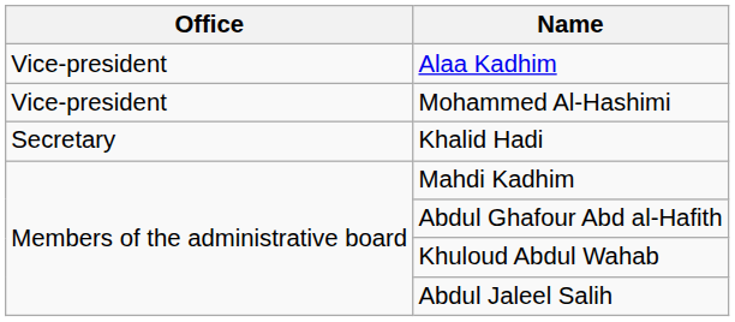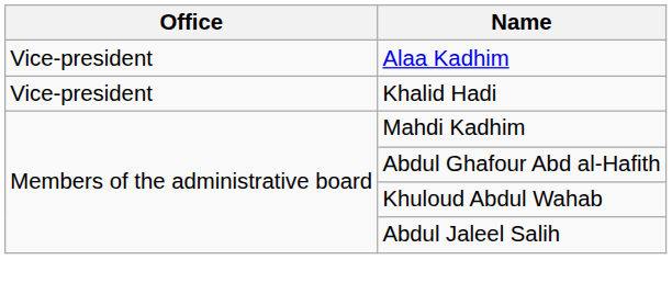 <table class="wikitable">
 <tr>
 <th>Office</th>
 <th>Name</th>
 </tr>
 <tr>
 <td>Vice-president</td>
 <td><a href='#'>Alaa Kadhim</a></td>
 </tr>
 <tr>
 <td>Vice-president</td>
-<td>Mohammed Al-Hashimi</td>
-</tr>
-<tr>
-<td>Secretary</td>
 <td>Khalid Hadi</td>
 </tr>
 <tr>
 <td rowspan="4">Members of the administrative board</td>
 <td>Mahdi Kadhim</td>
 </tr>
 <tr>
 <td>Abdul Ghafour Abd al-Hafith</td>
 </tr>
 <tr>
 <td>Khuloud Abdul Wahab</td>
 </tr>
 <tr>
 <td>Abdul Jaleel Salih</td>
 </tr>
 </table>
